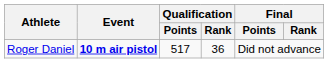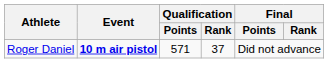 <table class="wikitable" style="font-size:90%">
 <tr>
 <th rowspan="2">Athlete</th>
 <th rowspan="2">Event</th>
 <th colspan=2>Qualification</th>
 <th colspan=2>Final</th>
 </tr>
 <tr style="font-size:95%">
 <th>Points</th>
 <th>Rank</th>
 <th>Points</th>
 <th>Rank</th>
 </tr>
 <tr align=center>
 <td align=left><a href='#'>Roger Daniel</a></td>
 <td align=left><strong><a href='#'>10 m air pistol</a></strong></td>
-<td>517</td>
-<td>36</td>
+<td>571</td>
+<td>37</td>
 <td colspan=2>Did not advance</td>
 </tr>
 </table>
